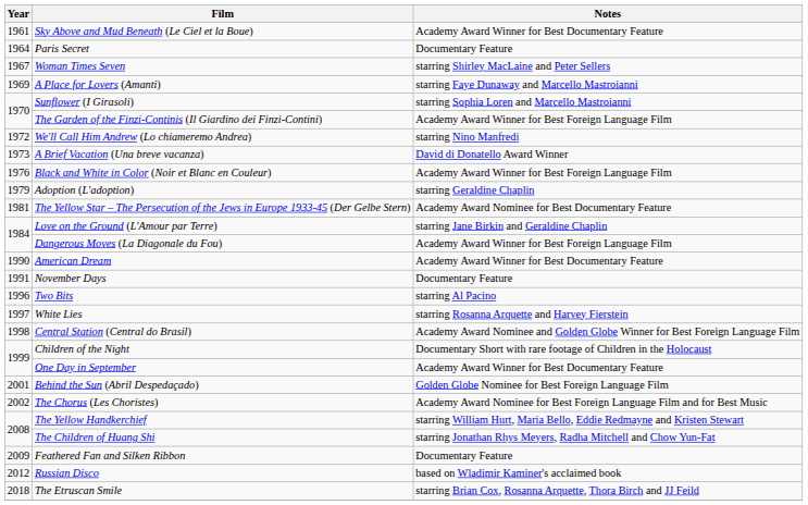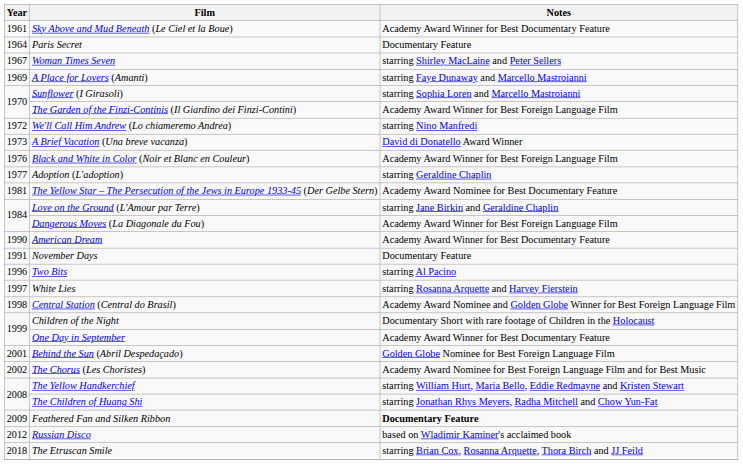 <table class="wikitable">
 <tr>
 <th>Year</th>
 <th>Film</th>
 <th>Notes</th>
 </tr>
 <tr>
 <td>1961</td>
 <td><em><a href='#'>Sky Above and Mud Beneath</a></em> (<em>Le Ciel et la Boue</em>)</td>
 <td>Academy Award Winner for Best Documentary Feature</td>
 </tr>
 <tr>
 <td>1964</td>
 <td><em>Paris Secret</em></td>
 <td>Documentary Feature</td>
 </tr>
 <tr>
 <td>1967</td>
 <td><em><a href='#'>Woman Times Seven</a></em></td>
 <td>starring <a href='#'>Shirley MacLaine</a> and <a href='#'>Peter Sellers</a></td>
 </tr>
 <tr>
 <td>1969</td>
 <td><em><a href='#'>A Place for Lovers</a></em> (<em>Amanti</em>)</td>
 <td>starring <a href='#'>Faye Dunaway</a> and <a href='#'>Marcello Mastroianni</a></td>
 </tr>
 <tr>
 <td rowspan=2>1970</td>
 <td><em><a href='#'>Sunflower</a></em> (<em>I Girasoli</em>)</td>
 <td>starring <a href='#'>Sophia Loren</a> and <a href='#'>Marcello Mastroianni</a></td>
 </tr>
 <tr>
 <td><em><a href='#'>The Garden of the Finzi-Continis</a></em> (<em>Il Giardino dei Finzi-Contini</em>)</td>
 <td>Academy Award Winner for Best Foreign Language Film</td>
 </tr>
 <tr>
 <td>1972</td>
 <td><em><a href='#'>We'll Call Him Andrew</a></em> (<em>Lo chiameremo Andrea</em>)</td>
 <td>starring <a href='#'>Nino Manfredi</a></td>
 </tr>
 <tr>
 <td>1973</td>
 <td><em><a href='#'>A Brief Vacation</a></em> (<em>Una breve vacanza</em>)</td>
 <td><a href='#'>David di Donatello</a> Award Winner</td>
 </tr>
 <tr>
 <td>1976</td>
 <td><em><a href='#'>Black and White in Color</a></em> (<em>Noir et Blanc en Couleur</em>)</td>
 <td>Academy Award Winner for Best Foreign Language Film</td>
 </tr>
 <tr>
-<td>1979</td>
+<td>1977</td>
 <td><em>Adoption</em> (<em>L'adoption</em>)</td>
 <td>starring <a href='#'>Geraldine Chaplin</a></td>
 </tr>
 <tr>
 <td>1981</td>
 <td><em><a href='#'>The Yellow Star – The Persecution of the Jews in Europe 1933-45</a></em> (<em>Der Gelbe Stern</em>)</td>
 <td>Academy Award Nominee for Best Documentary Feature</td>
 </tr>
 <tr>
 <td rowspan=2>1984</td>
 <td><em><a href='#'>Love on the Ground</a></em> (<em>L'Amour par Terre</em>)</td>
 <td>starring <a href='#'>Jane Birkin</a> and <a href='#'>Geraldine Chaplin</a></td>
 </tr>
 <tr>
 <td><em><a href='#'>Dangerous Moves</a></em> (<em>La Diagonale du Fou</em>)</td>
 <td>Academy Award Winner for Best Foreign Language Film</td>
 </tr>
 <tr>
 <td>1990</td>
 <td><em><a href='#'>American Dream</a></em></td>
 <td>Academy Award Winner for Best Documentary Feature</td>
 </tr>
 <tr>
 <td>1991</td>
 <td><em>November Days</em></td>
 <td>Documentary Feature</td>
 </tr>
 <tr>
 <td>1996</td>
 <td><em><a href='#'>Two Bits</a></em></td>
 <td>starring <a href='#'>Al Pacino</a></td>
 </tr>
 <tr>
 <td>1997</td>
 <td><em>White Lies</em></td>
 <td>starring <a href='#'>Rosanna Arquette</a> and <a href='#'>Harvey Fierstein</a></td>
 </tr>
 <tr>
 <td>1998</td>
 <td><em><a href='#'>Central Station</a></em> (<em>Central do Brasil</em>)</td>
 <td>Academy Award Nominee and <a href='#'>Golden Globe</a> Winner for Best Foreign Language Film</td>
 </tr>
 <tr>
 <td rowspan = 2>1999</td>
 <td><em>Children of the Night</em></td>
 <td>Documentary Short with rare footage of Children in the <a href='#'>Holocaust</a></td>
 </tr>
 <tr>
 <td><em><a href='#'>One Day in September</a></em></td>
 <td>Academy Award Winner for Best Documentary Feature</td>
 </tr>
 <tr>
 <td>2001</td>
 <td><em><a href='#'>Behind the Sun</a></em> (<em>Abril Despedaçado</em>)</td>
 <td><a href='#'>Golden Globe</a> Nominee for Best Foreign Language Film</td>
 </tr>
 <tr>
 <td>2002</td>
 <td><em><a href='#'>The Chorus</a></em> (<em>Les Choristes</em>)</td>
 <td>Academy Award Nominee for Best Foreign Language Film and for Best Music</td>
 </tr>
 <tr>
 <td rowspan=2>2008</td>
 <td><em><a href='#'>The Yellow Handkerchief</a></em></td>
 <td>starring <a href='#'>William Hurt</a>, <a href='#'>Maria Bello</a>, <a href='#'>Eddie Redmayne</a> and <a href='#'>Kristen Stewart</a></td>
 </tr>
 <tr>
 <td><em><a href='#'>The Children of Huang Shi</a></em></td>
 <td>starring <a href='#'>Jonathan Rhys Meyers</a>, <a href='#'>Radha Mitchell</a> and <a href='#'>Chow Yun-Fat</a></td>
 </tr>
 <tr>
 <td>2009</td>
 <td><em>Feathered Fan and Silken Ribbon</em></td>
-<td>Documentary Feature</td>
+<td><strong>Documentary Feature</strong></td>
 </tr>
 <tr>
 <td>2012</td>
 <td><em><a href='#'>Russian Disco</a></em></td>
 <td>based on <a href='#'>Wladimir Kaminer</a>'s acclaimed book</td>
 </tr>
 <tr>
 <td>2018</td>
 <td><em>The Etruscan Smile</em></td>
 <td>starring <a href='#'>Brian Cox</a>, <a href='#'>Rosanna Arquette</a>, <a href='#'>Thora Birch</a> and <a href='#'>JJ Feild</a></td>
 </tr>
 <tr>
 </tr>
 </table>
